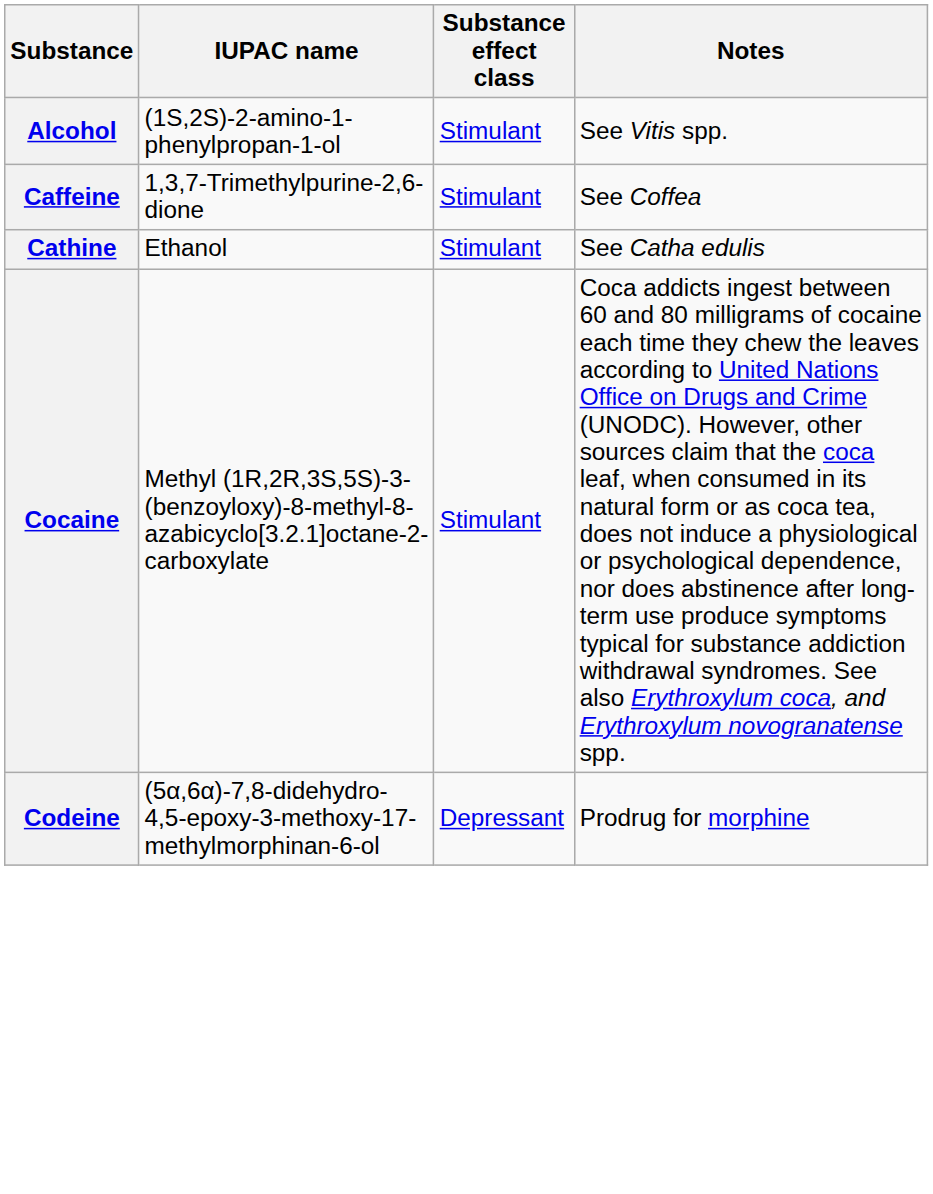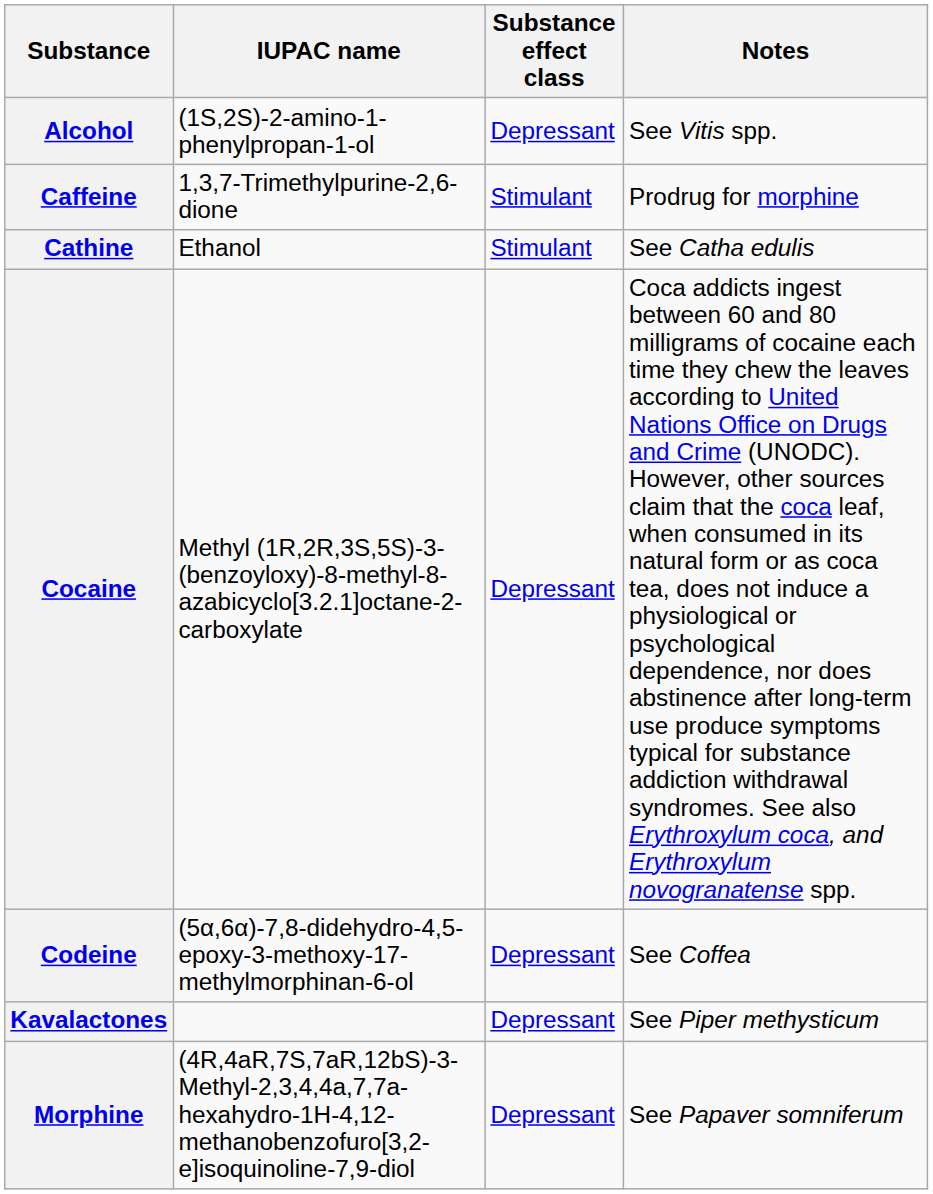 <table class="wikitable sortable">
 <tr>
 <th>Substance</th>
 <th>IUPAC name</th>
 <th>Substance effect class</th>
 <th>Notes</th>
 </tr>
 <tr>
 <th><a href='#'>Alcohol</a></th>
 <td>(1S,2S)-2-amino-1-phenylpropan-1-ol</td>
-<td><a href='#'>Stimulant</a></td>
+<td><a href='#'>Depressant</a></td>
 <td>See <em>Vitis</em> spp.</td>
 </tr>
 <tr>
 <th><a href='#'>Caffeine</a></th>
 <td>1,3,7-Trimethylpurine-2,6-dione</td>
 <td><a href='#'>Stimulant</a></td>
-<td>See <em>Coffea</em></td>
+<td>Prodrug for <a href='#'>morphine</a></td>
 </tr>
 <tr>
 <th><a href='#'>Cathine</a></th>
 <td>Ethanol</td>
 <td><a href='#'>Stimulant</a></td>
 <td>See <em>Catha edulis</em></td>
 </tr>
 <tr>
 <th><a href='#'>Cocaine</a></th>
 <td>Methyl (1R,2R,3S,5S)-3-(benzoyloxy)-8-methyl-8-azabicyclo[3.2.1]octane-2-carboxylate</td>
-<td><a href='#'>Stimulant</a></td>
+<td><a href='#'>Depressant</a></td>
 <td>Coca addicts ingest between 60 and 80 milligrams of cocaine each time they chew the leaves according to <a href='#'>United Nations Office on Drugs and Crime</a> (UNODC). However, other sources claim that the <a href='#'>coca</a> leaf, when consumed in its natural form or as coca tea, does not induce a physiological or psychological dependence, nor does abstinence after long-term use produce symptoms typical for substance addiction withdrawal syndromes. See also <em><a href='#'>Erythroxylum coca</a>, and <a href='#'>Erythroxylum novogranatense</a></em> spp.</td>
 </tr>
 <tr>
 <th><a href='#'>Codeine</a></th>
 <td>(5α,6α)-7,8-didehydro-4,5-epoxy-3-methoxy-17-methylmorphinan-6-ol</td>
 <td><a href='#'>Depressant</a></td>
-<td>Prodrug for <a href='#'>morphine</a></td>
+<td>See <em>Coffea</em></td>
+</tr>
+<tr>
+<th><a href='#'>Kavalactones</a></th>
+<td></td>
+<td><a href='#'>Depressant</a></td>
+<td>See <em>Piper methysticum</em></td>
+</tr>
+<tr>
+<th><a href='#'>Morphine</a></th>
+<td>(4R,4aR,7S,7aR,12bS)-3-Methyl-2,3,4,4a,7,7a-hexahydro-1H-4,12-methanobenzofuro[3,2-e]isoquinoline-7,9-diol</td>
+<td><a href='#'>Depressant</a></td>
+<td>See <em>Papaver somniferum</em></td>
 </tr>
 </table>
